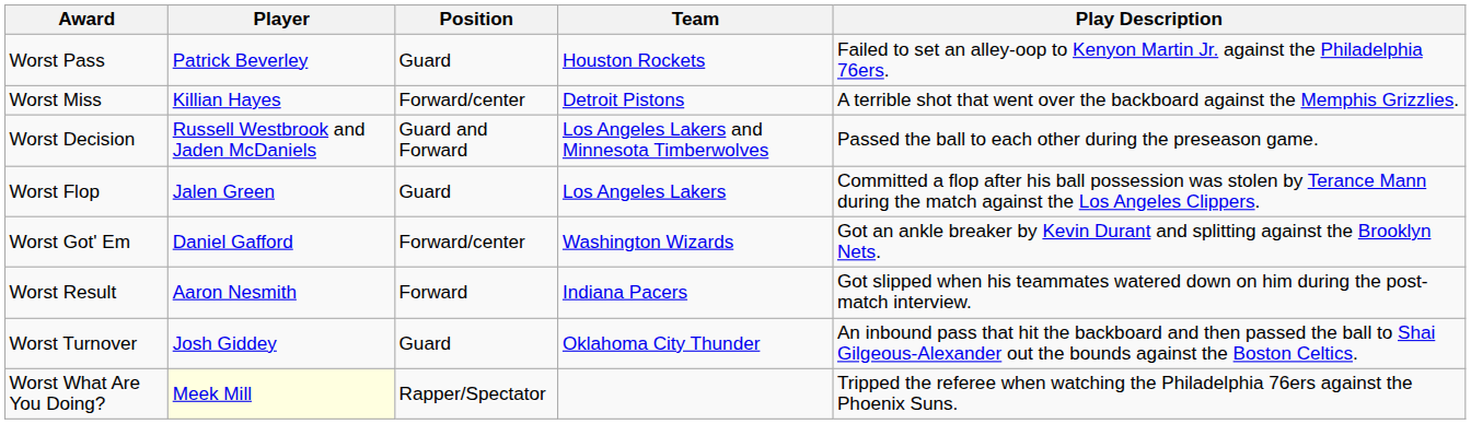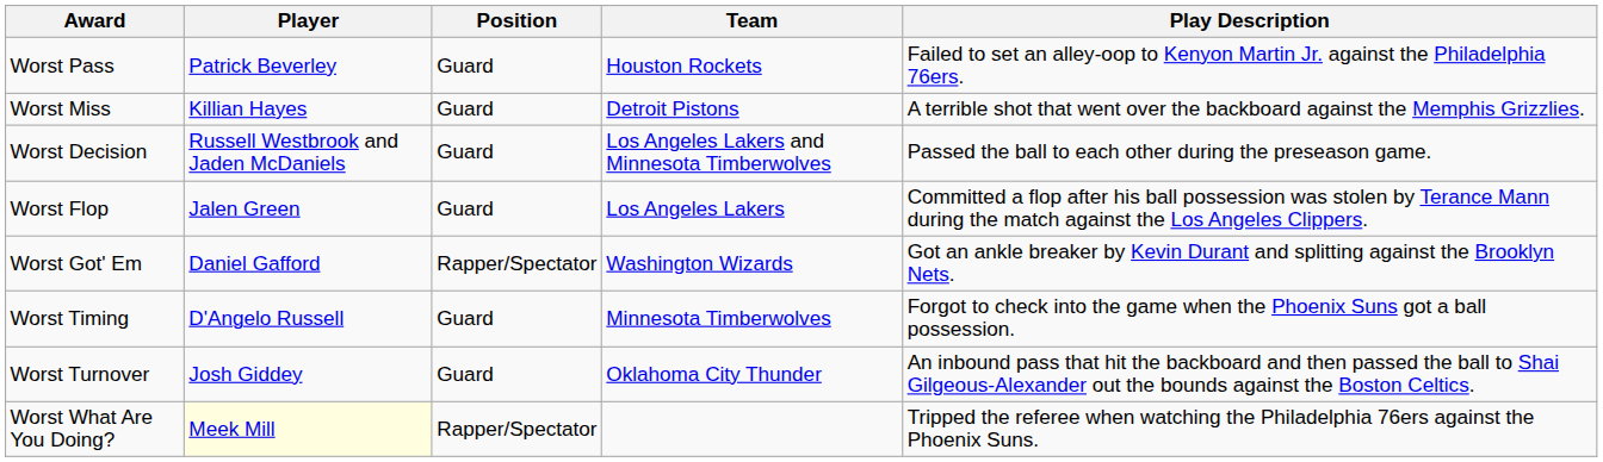 <table class="wikitable sortable">
 <tr>
 <th>Award</th>
 <th>Player</th>
 <th>Position</th>
 <th>Team</th>
 <th>Play Description</th>
 </tr>
 <tr>
 <td>Worst Pass</td>
 <td><a href='#'>Patrick Beverley</a></td>
 <td>Guard</td>
 <td><a href='#'>Houston Rockets</a></td>
 <td>Failed to set an alley-oop to <a href='#'>Kenyon Martin Jr.</a> against the <a href='#'>Philadelphia 76ers</a>.</td>
 </tr>
 <tr>
 <td>Worst Miss</td>
 <td><a href='#'>Killian Hayes</a></td>
-<td>Forward/center</td>
+<td>Guard</td>
 <td><a href='#'>Detroit Pistons</a></td>
 <td>A terrible shot that went over the backboard against the <a href='#'>Memphis Grizzlies</a>.</td>
 </tr>
 <tr>
 <td>Worst Decision</td>
 <td><a href='#'>Russell Westbrook</a> and <a href='#'>Jaden McDaniels</a></td>
-<td>Guard and Forward</td>
+<td>Guard</td>
 <td><a href='#'>Los Angeles Lakers</a> and <a href='#'>Minnesota Timberwolves</a></td>
 <td>Passed the ball to each other during the preseason game.</td>
 </tr>
 <tr>
 <td>Worst Flop</td>
 <td><a href='#'>Jalen Green</a></td>
 <td>Guard</td>
 <td><a href='#'>Los Angeles Lakers</a></td>
 <td>Committed a flop after his ball possession was stolen by <a href='#'>Terance Mann</a> during the match against the <a href='#'>Los Angeles Clippers</a>.</td>
 </tr>
 <tr>
 <td>Worst Got' Em</td>
 <td><a href='#'>Daniel Gafford</a></td>
-<td>Forward/center</td>
+<td>Rapper/Spectator</td>
 <td><a href='#'>Washington Wizards</a></td>
 <td>Got an ankle breaker by <a href='#'>Kevin Durant</a> and splitting against the <a href='#'>Brooklyn Nets</a>.</td>
 </tr>
 <tr>
-<td>Worst Result</td>
-<td><a href='#'>Aaron Nesmith</a></td>
-<td>Forward</td>
-<td><a href='#'>Indiana Pacers</a></td>
-<td>Got slipped when his teammates watered down on him during the post-match interview.</td>
+<td>Worst Timing</td>
+<td><a href='#'>D'Angelo Russell</a></td>
+<td>Guard</td>
+<td><a href='#'>Minnesota Timberwolves</a></td>
+<td>Forgot to check into the game when the <a href='#'>Phoenix Suns</a> got a ball possession.</td>
 </tr>
 <tr>
 <td>Worst Turnover</td>
 <td><a href='#'>Josh Giddey</a></td>
 <td>Guard</td>
 <td><a href='#'>Oklahoma City Thunder</a></td>
 <td>An inbound pass that hit the backboard and then passed the ball to <a href='#'>Shai Gilgeous-Alexander</a> out the bounds against the <a href='#'>Boston Celtics</a>.</td>
 </tr>
 <tr>
 <td>Worst What Are You Doing?</td>
 <td style="background: lightyellow;"><a href='#'>Meek Mill</a></td>
 <td>Rapper/Spectator</td>
 <td></td>
 <td>Tripped the referee when watching the Philadelphia 76ers against the Phoenix Suns.</td>
 </tr>
 </table>
